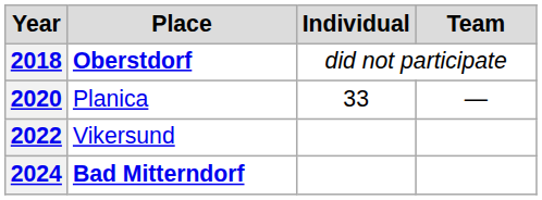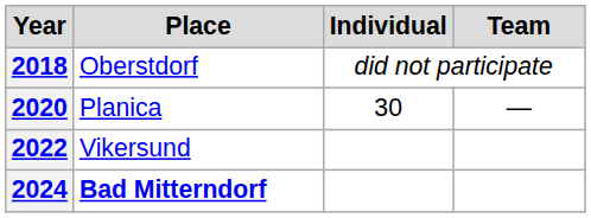 <table class="wikitable plainrowheaders" style="background:#fff; font-size:86%; line-height:16px; border:gray solid 1px; border-collapse:collapse;">
 <tr style="background:#ccc; text-align:center;">
 <th scope="col" style="background:#dcdcdc; width:25px;">Year</th>
 <th scope="col" style="background:#dcdcdc; width:130px;">Place</th>
 <th scope="col" style="background:#dcdcdc; width:65px;">Individual</th>
 <th scope="col" style="background:#dcdcdc; width:65px;">Team</th>
 </tr>
 <tr>
 <th scope=row align=center><a href='#'>2018</a></th>
-<td align=left><strong> <a href='#'>Oberstdorf</a></strong></td>
+<td align=left> <a href='#'>Oberstdorf</a></td>
 <td align=center colspan=2><em>did not participate</em></td>
 </tr>
 <tr>
 <th scope=row align=center><a href='#'>2020</a></th>
 <td align=left> <a href='#'>Planica</a></td>
-<td align=center>33</td>
+<td align=center>30</td>
 <td align=center>—</td>
 </tr>
 <tr>
 <th scope=row align=center><a href='#'>2022</a></th>
 <td align=left> <a href='#'>Vikersund</a></td>
 <td align=center style="text-align:center"></td>
 <td align=center></td>
 </tr>
 <tr>
 <th scope=row align=center><a href='#'>2024</a></th>
 <td align=left><strong> <a href='#'>Bad Mitterndorf</a></strong></td>
 <td align=center style="text-align:center"></td>
 <td align=center></td>
 </tr>
 </table>
